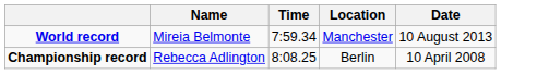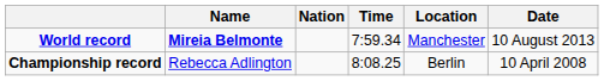 <table class=wikitable style=text-align:center>
 <tr>
 <th></th>
 <th>Name</th>
+<th>Nation</th>
 <th>Time</th>
 <th>Location</th>
 <th>Date</th>
 </tr>
 <tr>
 <td><strong><a href='#'>World record</a></strong></td>
-<td align=left><a href='#'>Mireia Belmonte</a></td>
+<td align=left><strong><a href='#'>Mireia Belmonte</a></strong></td>
+<td align=left></td>
 <td align=left>7:59.34</td>
 <td><a href='#'>Manchester</a></td>
 <td>10 August 2013</td>
 </tr>
 <tr>
 <td><strong>Championship record</strong></td>
 <td align=left><a href='#'>Rebecca Adlington</a></td>
+<td align=left></td>
 <td align=left>8:08.25</td>
 <td>Berlin</td>
 <td>10 April 2008</td>
 </tr>
 </table>
